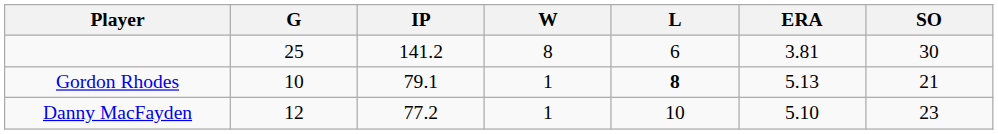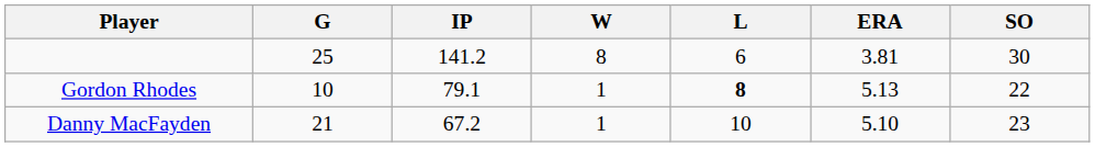 <table class="wikitable sortable">
 <tr>
 <th bgcolor="#DDDDFF" width="16%">Player</th>
 <th bgcolor="#DDDDFF" width="9%">G</th>
 <th bgcolor="#DDDDFF" width="9%">IP</th>
 <th bgcolor="#DDDDFF" width="9%">W</th>
 <th bgcolor="#DDDDFF" width="9%">L</th>
 <th bgcolor="#DDDDFF" width="9%">ERA</th>
 <th bgcolor="#DDDDFF" width="9%">SO</th>
 </tr>
 <tr align="center">
 <td></td>
 <td>25</td>
 <td>141.2</td>
 <td>8</td>
 <td>6</td>
 <td>3.81</td>
 <td>30</td>
 </tr>
 <tr align="center">
 <td><a href='#'>Gordon Rhodes</a></td>
 <td>10</td>
 <td>79.1</td>
 <td>1</td>
 <td><strong>8</strong></td>
 <td>5.13</td>
-<td>21</td>
+<td>22</td>
 </tr>
 <tr align=center>
 <td><a href='#'>Danny MacFayden</a></td>
-<td>12</td>
-<td>77.2</td>
+<td>21</td>
+<td>67.2</td>
 <td>1</td>
 <td>10</td>
 <td>5.10</td>
 <td>23</td>
 </tr>
 </table>
